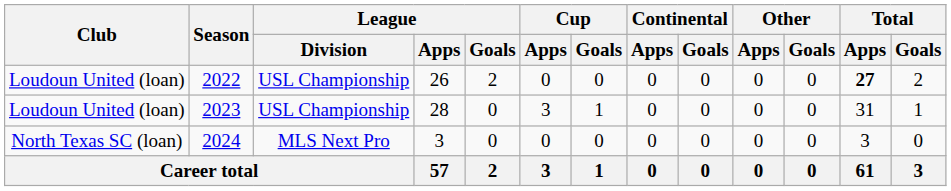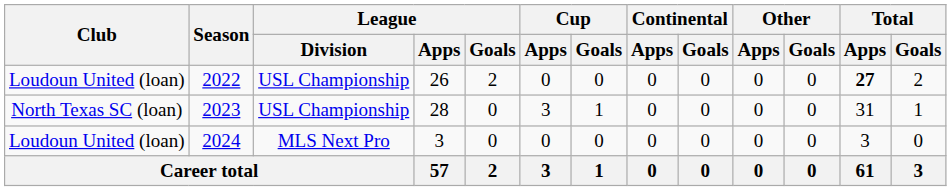 <table class="wikitable" style="text-align: center">
 <tr>
 <th rowspan="2">Club</th>
 <th rowspan="2">Season</th>
 <th colspan="3">League</th>
 <th colspan="2">Cup</th>
 <th colspan="2">Continental</th>
 <th colspan="2">Other</th>
 <th colspan="2">Total</th>
 </tr>
 <tr>
 <th>Division</th>
 <th>Apps</th>
 <th>Goals</th>
 <th>Apps</th>
 <th>Goals</th>
 <th>Apps</th>
 <th>Goals</th>
 <th>Apps</th>
 <th>Goals</th>
 <th>Apps</th>
 <th>Goals</th>
 </tr>
 <tr>
 <td><a href='#'>Loudoun United</a> (loan)</td>
 <td><a href='#'>2022</a></td>
 <td><a href='#'>USL Championship</a></td>
 <td>26</td>
 <td>2</td>
 <td>0</td>
 <td>0</td>
 <td>0</td>
 <td>0</td>
 <td>0</td>
 <td>0</td>
 <td><strong>27</strong></td>
 <td>2</td>
 </tr>
 <tr>
-<td><a href='#'>Loudoun United</a> (loan)</td>
+<td><a href='#'>North Texas SC</a> (loan)</td>
 <td><a href='#'>2023</a></td>
 <td><a href='#'>USL Championship</a></td>
 <td>28</td>
 <td>0</td>
 <td>3</td>
 <td>1</td>
 <td>0</td>
 <td>0</td>
 <td>0</td>
 <td>0</td>
 <td>31</td>
 <td>1</td>
 </tr>
 <tr>
-<td><a href='#'>North Texas SC</a> (loan)</td>
+<td><a href='#'>Loudoun United</a> (loan)</td>
 <td><a href='#'>2024</a></td>
 <td><a href='#'>MLS Next Pro</a></td>
 <td>3</td>
 <td>0</td>
 <td>0</td>
 <td>0</td>
 <td>0</td>
 <td>0</td>
 <td>0</td>
 <td>0</td>
 <td>3</td>
 <td>0</td>
 </tr>
 <tr>
 <th colspan="3"><strong>Career total</strong></th>
 <th>57</th>
 <th>2</th>
 <th>3</th>
 <th>1</th>
 <th>0</th>
 <th>0</th>
 <th>0</th>
 <th>0</th>
 <th>61</th>
 <th>3</th>
 </tr>
 </table>
